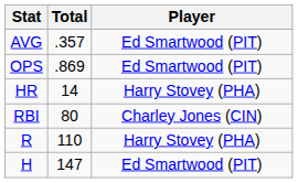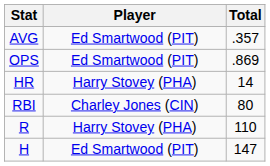 <table class="wikitable" style="text-align:center;">
 <tr>
 <th style="width:15%;">Stat</th>
+<th>Player</th>
 <th style="width:15%;">Total</th>
-<th>Player</th>
 </tr>
 <tr>
 <td><a href='#'>AVG</a></td>
+<td><a href='#'>Ed Smartwood</a> (<a href='#'>PIT</a>)</td>
 <td>.357</td>
-<td><a href='#'>Ed Smartwood</a> (<a href='#'>PIT</a>)</td>
 </tr>
 <tr>
 <td><a href='#'>OPS</a></td>
+<td><a href='#'>Ed Smartwood</a> (<a href='#'>PIT</a>)</td>
 <td>.869</td>
-<td><a href='#'>Ed Smartwood</a> (<a href='#'>PIT</a>)</td>
 </tr>
 <tr>
 <td><a href='#'>HR</a></td>
+<td><a href='#'>Harry Stovey</a> (<a href='#'>PHA</a>)</td>
 <td>14</td>
-<td><a href='#'>Harry Stovey</a> (<a href='#'>PHA</a>)</td>
 </tr>
 <tr>
 <td><a href='#'>RBI</a></td>
+<td><a href='#'>Charley Jones</a> (<a href='#'>CIN</a>)</td>
 <td>80</td>
-<td><a href='#'>Charley Jones</a> (<a href='#'>CIN</a>)</td>
 </tr>
 <tr>
 <td><a href='#'>R</a></td>
+<td><a href='#'>Harry Stovey</a> (<a href='#'>PHA</a>)</td>
 <td>110</td>
-<td><a href='#'>Harry Stovey</a> (<a href='#'>PHA</a>)</td>
 </tr>
 <tr>
 <td><a href='#'>H</a></td>
+<td><a href='#'>Ed Smartwood</a> (<a href='#'>PIT</a>)</td>
 <td>147</td>
-<td><a href='#'>Ed Smartwood</a> (<a href='#'>PIT</a>)</td>
 </tr>
 </table>
